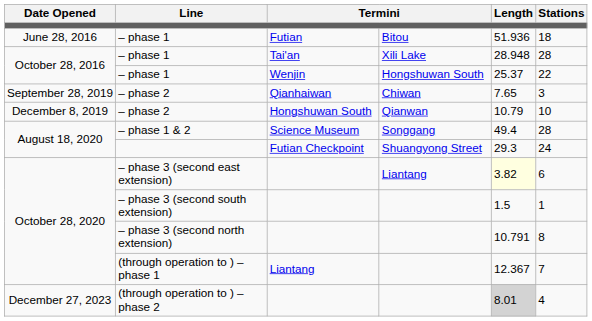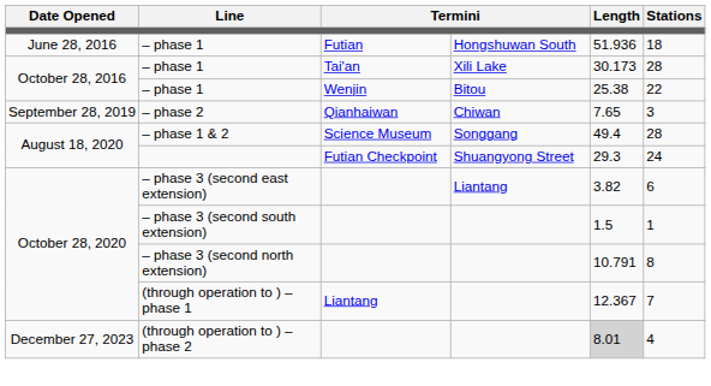 <table class="wikitable">
 <tr>
 <th>Date Opened</th>
 <th style="width:200px;">Line</th>
 <th style="width:300px;" colspan="2">Termini</th>
 <th>Length<br></th>
 <th>Stations</th>
 </tr>
 <tr style = "background:#606060; height: 2pt">
 <td colspan = "6"></td>
 </tr>
 <tr>
 <td style="text-align:center;">June 28, 2016</td>
 <td> – phase 1</td>
 <td><a href='#'>Futian</a></td>
-<td><a href='#'>Bitou</a></td>
+<td><a href='#'>Hongshuwan South</a></td>
 <td>51.936</td>
 <td>18</td>
 </tr>
 <tr>
 <td style="text-align:center;" rowspan="2">October 28, 2016</td>
 <td> – phase 1</td>
 <td><a href='#'>Tai'an</a></td>
 <td><a href='#'>Xili Lake</a></td>
-<td>28.948</td>
+<td>30.173</td>
 <td>28</td>
 </tr>
 <tr>
 <td> – phase 1</td>
 <td><a href='#'>Wenjin</a></td>
-<td><a href='#'>Hongshuwan South</a></td>
-<td>25.37</td>
+<td><a href='#'>Bitou</a></td>
+<td>25.38</td>
 <td>22</td>
 </tr>
 <tr>
 <td style="text-align:center;">September 28, 2019</td>
 <td> – phase 2</td>
 <td><a href='#'>Qianhaiwan</a></td>
 <td><a href='#'>Chiwan</a></td>
 <td>7.65</td>
 <td>3</td>
-</tr>
-<tr>
-<td style="text-align:center;">December 8, 2019</td>
-<td> – phase 2</td>
-<td><a href='#'>Hongshuwan South</a></td>
-<td><a href='#'>Qianwan</a></td>
-<td>10.79</td>
-<td>10</td>
 </tr>
 <tr>
 <td style="text-align:center;" rowspan="2">August 18, 2020</td>
 <td> – phase 1 & 2</td>
 <td><a href='#'>Science Museum</a></td>
 <td><a href='#'>Songgang</a></td>
 <td>49.4</td>
 <td>28</td>
 </tr>
 <tr>
 <td></td>
 <td><a href='#'>Futian Checkpoint</a></td>
 <td><a href='#'>Shuangyong Street</a></td>
 <td>29.3</td>
 <td>24</td>
 </tr>
 <tr>
 <td style="text-align:center;" rowspan="4">October 28, 2020</td>
 <td> – phase 3 (second east extension)</td>
 <td></td>
 <td><a href='#'>Liantang</a></td>
-<td style="background: lightyellow;">3.82</td>
+<td>3.82</td>
 <td>6</td>
 </tr>
 <tr>
 <td> – phase 3 (second south extension)</td>
 <td></td>
 <td></td>
 <td>1.5</td>
 <td>1</td>
 </tr>
 <tr>
 <td> – phase 3 (second north extension)</td>
 <td></td>
 <td></td>
 <td>10.791</td>
 <td>8</td>
 </tr>
 <tr>
 <td> (through operation to ) – phase 1</td>
 <td><a href='#'>Liantang</a></td>
 <td></td>
 <td>12.367</td>
 <td>7</td>
 </tr>
 <tr>
 <td style="text-align:center;">December 27, 2023</td>
 <td> (through operation to ) – phase 2</td>
 <td></td>
 <td></td>
 <td style="background: lightgrey;">8.01</td>
 <td>4</td>
 </tr>
 </table>
